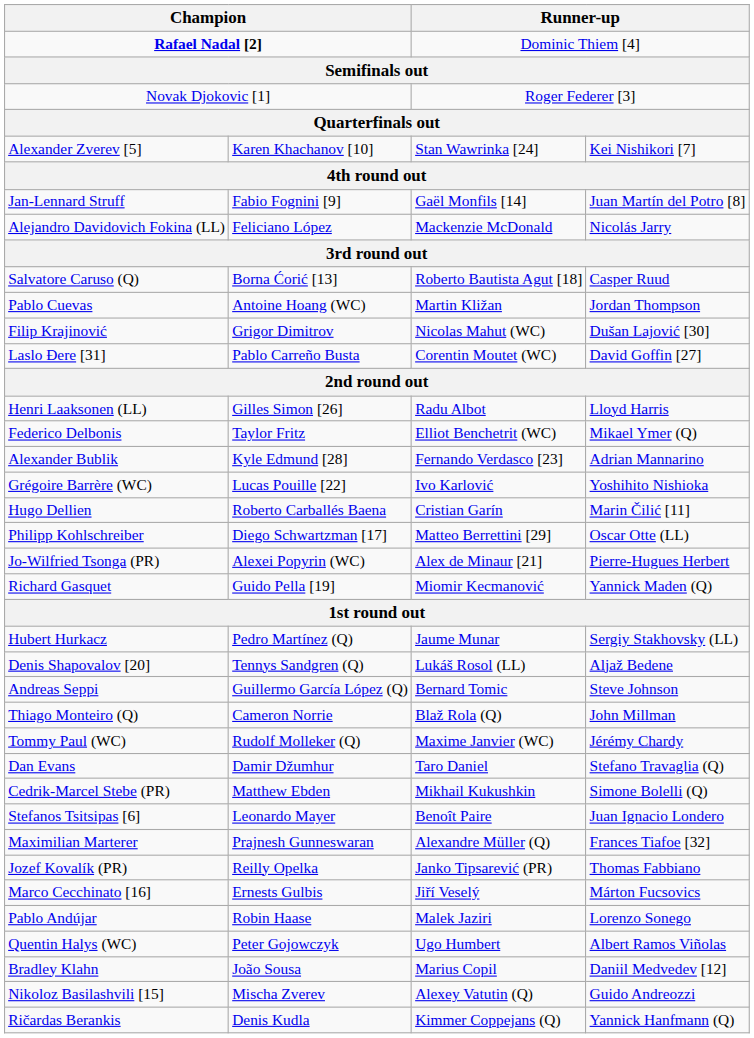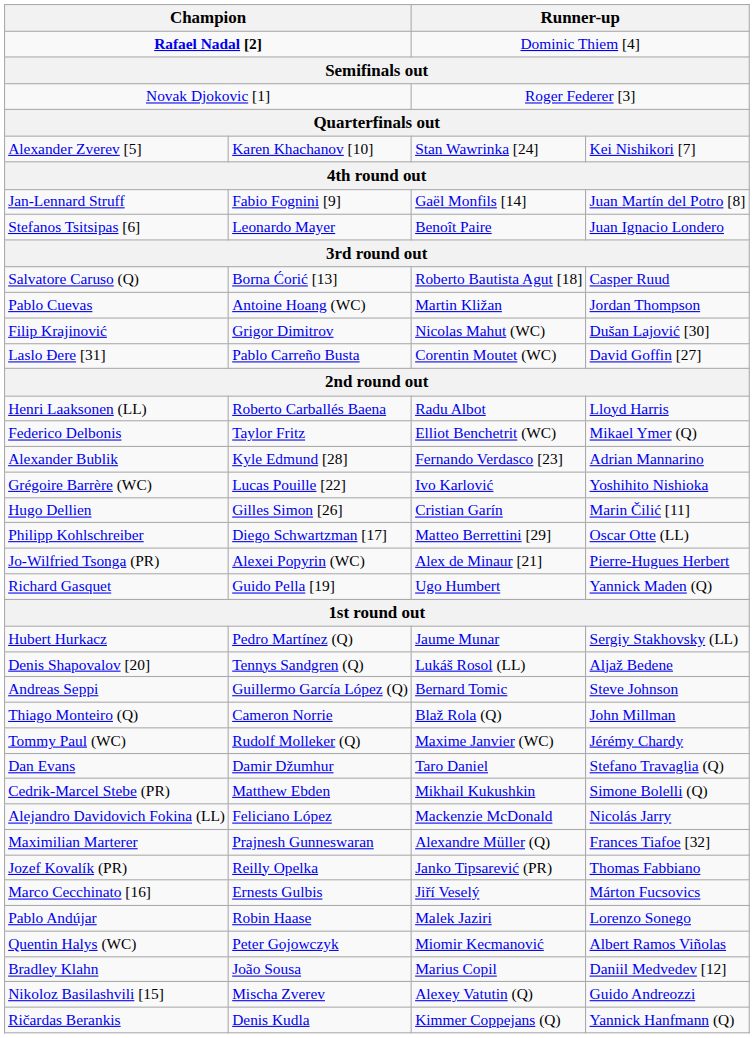 <table class="wikitable collapsible collapsed" style="font-size:90%">
 <tr style="font-size:110%">
 <th colspan="2"><strong>Champion</strong></th>
 <th colspan="2"><strong>Runner-up</strong></th>
 </tr>
 <tr style="text-align:center;">
 <td colspan="2"> <strong><a href='#'>Rafael Nadal</a> [2]</strong></td>
 <td colspan="2"> <a href='#'>Dominic Thiem</a> [4]</td>
 </tr>
 <tr style="font-size:110%">
 <th colspan="4">Semifinals out</th>
 </tr>
 <tr style="text-align:center;">
 <td colspan="2"> <a href='#'>Novak Djokovic</a> [1]</td>
 <td colspan="2"> <a href='#'>Roger Federer</a> [3]</td>
 </tr>
 <tr style="font-size:110%">
 <th colspan="4">Quarterfinals out</th>
 </tr>
 <tr>
 <td> <a href='#'>Alexander Zverev</a> [5]</td>
 <td> <a href='#'>Karen Khachanov</a> [10]</td>
 <td> <a href='#'>Stan Wawrinka</a> [24]</td>
 <td> <a href='#'>Kei Nishikori</a> [7]</td>
 </tr>
 <tr style="font-size:110%">
 <th colspan="4">4th round out</th>
 </tr>
 <tr>
 <td> <a href='#'>Jan-Lennard Struff</a></td>
 <td> <a href='#'>Fabio Fognini</a> [9]</td>
 <td> <a href='#'>Gaël Monfils</a> [14]</td>
 <td> <a href='#'>Juan Martín del Potro</a> [8]</td>
 </tr>
 <tr>
-<td> <a href='#'>Alejandro Davidovich Fokina</a> (LL)</td>
-<td> <a href='#'>Feliciano López</a></td>
-<td> <a href='#'>Mackenzie McDonald</a></td>
-<td> <a href='#'>Nicolás Jarry</a></td>
+<td> <a href='#'>Stefanos Tsitsipas</a> [6]</td>
+<td> <a href='#'>Leonardo Mayer</a></td>
+<td> <a href='#'>Benoît Paire</a></td>
+<td> <a href='#'>Juan Ignacio Londero</a></td>
 </tr>
 <tr style="font-size:110%">
 <th colspan="4">3rd round out</th>
 </tr>
 <tr>
 <td> <a href='#'>Salvatore Caruso</a> (Q)</td>
 <td> <a href='#'>Borna Ćorić</a> [13]</td>
 <td> <a href='#'>Roberto Bautista Agut</a> [18]</td>
 <td> <a href='#'>Casper Ruud</a></td>
 </tr>
 <tr>
 <td> <a href='#'>Pablo Cuevas</a></td>
 <td> <a href='#'>Antoine Hoang</a> (WC)</td>
 <td> <a href='#'>Martin Kližan</a></td>
 <td> <a href='#'>Jordan Thompson</a></td>
 </tr>
 <tr>
 <td> <a href='#'>Filip Krajinović</a></td>
 <td> <a href='#'>Grigor Dimitrov</a></td>
 <td> <a href='#'>Nicolas Mahut</a> (WC)</td>
 <td> <a href='#'>Dušan Lajović</a> [30]</td>
 </tr>
 <tr>
 <td> <a href='#'>Laslo Đere</a> [31]</td>
 <td> <a href='#'>Pablo Carreño Busta</a></td>
 <td> <a href='#'>Corentin Moutet</a> (WC)</td>
 <td> <a href='#'>David Goffin</a> [27]</td>
 </tr>
 <tr style="font-size:110%">
 <th colspan="4">2nd round out</th>
 </tr>
 <tr>
 <td> <a href='#'>Henri Laaksonen</a> (LL)</td>
-<td> <a href='#'>Gilles Simon</a> [26]</td>
+<td> <a href='#'>Roberto Carballés Baena</a></td>
 <td> <a href='#'>Radu Albot</a></td>
 <td> <a href='#'>Lloyd Harris</a></td>
 </tr>
 <tr>
 <td> <a href='#'>Federico Delbonis</a></td>
 <td> <a href='#'>Taylor Fritz</a></td>
 <td> <a href='#'>Elliot Benchetrit</a> (WC)</td>
 <td> <a href='#'>Mikael Ymer</a> (Q)</td>
 </tr>
 <tr>
 <td> <a href='#'>Alexander Bublik</a></td>
 <td> <a href='#'>Kyle Edmund</a> [28]</td>
 <td> <a href='#'>Fernando Verdasco</a> [23]</td>
 <td> <a href='#'>Adrian Mannarino</a></td>
 </tr>
 <tr>
 <td> <a href='#'>Grégoire Barrère</a> (WC)</td>
 <td> <a href='#'>Lucas Pouille</a> [22]</td>
 <td> <a href='#'>Ivo Karlović</a></td>
 <td> <a href='#'>Yoshihito Nishioka</a></td>
 </tr>
 <tr>
 <td> <a href='#'>Hugo Dellien</a></td>
-<td> <a href='#'>Roberto Carballés Baena</a></td>
+<td> <a href='#'>Gilles Simon</a> [26]</td>
 <td> <a href='#'>Cristian Garín</a></td>
 <td> <a href='#'>Marin Čilić</a> [11]</td>
 </tr>
 <tr>
 <td> <a href='#'>Philipp Kohlschreiber</a></td>
 <td> <a href='#'>Diego Schwartzman</a> [17]</td>
 <td> <a href='#'>Matteo Berrettini</a> [29]</td>
 <td> <a href='#'>Oscar Otte</a> (LL)</td>
 </tr>
 <tr>
 <td> <a href='#'>Jo-Wilfried Tsonga</a> (PR)</td>
 <td> <a href='#'>Alexei Popyrin</a> (WC)</td>
 <td> <a href='#'>Alex de Minaur</a> [21]</td>
 <td> <a href='#'>Pierre-Hugues Herbert</a></td>
 </tr>
 <tr>
 <td> <a href='#'>Richard Gasquet</a></td>
 <td> <a href='#'>Guido Pella</a> [19]</td>
-<td> <a href='#'>Miomir Kecmanović</a></td>
+<td> <a href='#'>Ugo Humbert</a></td>
 <td> <a href='#'>Yannick Maden</a> (Q)</td>
 </tr>
 <tr style="font-size:110%">
 <th colspan="4">1st round out</th>
 </tr>
 <tr>
 <td> <a href='#'>Hubert Hurkacz</a></td>
 <td> <a href='#'>Pedro Martínez</a> (Q)</td>
 <td> <a href='#'>Jaume Munar</a></td>
 <td> <a href='#'>Sergiy Stakhovsky</a> (LL)</td>
 </tr>
 <tr>
 <td> <a href='#'>Denis Shapovalov</a> [20]</td>
 <td> <a href='#'>Tennys Sandgren</a> (Q)</td>
 <td> <a href='#'>Lukáš Rosol</a> (LL)</td>
 <td> <a href='#'>Aljaž Bedene</a></td>
 </tr>
 <tr>
 <td> <a href='#'>Andreas Seppi</a></td>
 <td> <a href='#'>Guillermo García López</a> (Q)</td>
 <td> <a href='#'>Bernard Tomic</a></td>
 <td> <a href='#'>Steve Johnson</a></td>
 </tr>
 <tr>
 <td> <a href='#'>Thiago Monteiro</a> (Q)</td>
 <td> <a href='#'>Cameron Norrie</a></td>
 <td> <a href='#'>Blaž Rola</a> (Q)</td>
 <td> <a href='#'>John Millman</a></td>
 </tr>
 <tr>
 <td> <a href='#'>Tommy Paul</a> (WC)</td>
 <td> <a href='#'>Rudolf Molleker</a> (Q)</td>
 <td> <a href='#'>Maxime Janvier</a> (WC)</td>
 <td> <a href='#'>Jérémy Chardy</a></td>
 </tr>
 <tr>
 <td> <a href='#'>Dan Evans</a></td>
 <td> <a href='#'>Damir Džumhur</a></td>
 <td> <a href='#'>Taro Daniel</a></td>
 <td> <a href='#'>Stefano Travaglia</a> (Q)</td>
 </tr>
 <tr>
 <td> <a href='#'>Cedrik-Marcel Stebe</a> (PR)</td>
 <td> <a href='#'>Matthew Ebden</a></td>
 <td> <a href='#'>Mikhail Kukushkin</a></td>
 <td> <a href='#'>Simone Bolelli</a> (Q)</td>
 </tr>
 <tr>
-<td> <a href='#'>Stefanos Tsitsipas</a> [6]</td>
-<td> <a href='#'>Leonardo Mayer</a></td>
-<td> <a href='#'>Benoît Paire</a></td>
-<td> <a href='#'>Juan Ignacio Londero</a></td>
+<td> <a href='#'>Alejandro Davidovich Fokina</a> (LL)</td>
+<td> <a href='#'>Feliciano López</a></td>
+<td> <a href='#'>Mackenzie McDonald</a></td>
+<td> <a href='#'>Nicolás Jarry</a></td>
 </tr>
 <tr>
 <td> <a href='#'>Maximilian Marterer</a></td>
 <td> <a href='#'>Prajnesh Gunneswaran</a></td>
 <td> <a href='#'>Alexandre Müller</a> (Q)</td>
 <td> <a href='#'>Frances Tiafoe</a> [32]</td>
 </tr>
 <tr>
 <td> <a href='#'>Jozef Kovalík</a> (PR)</td>
 <td> <a href='#'>Reilly Opelka</a></td>
 <td> <a href='#'>Janko Tipsarević</a> (PR)</td>
 <td> <a href='#'>Thomas Fabbiano</a></td>
 </tr>
 <tr>
 <td> <a href='#'>Marco Cecchinato</a> [16]</td>
 <td> <a href='#'>Ernests Gulbis</a></td>
 <td> <a href='#'>Jiří Veselý</a></td>
 <td> <a href='#'>Márton Fucsovics</a></td>
 </tr>
 <tr>
 <td> <a href='#'>Pablo Andújar</a></td>
 <td> <a href='#'>Robin Haase</a></td>
 <td> <a href='#'>Malek Jaziri</a></td>
 <td> <a href='#'>Lorenzo Sonego</a></td>
 </tr>
 <tr>
 <td> <a href='#'>Quentin Halys</a> (WC)</td>
 <td> <a href='#'>Peter Gojowczyk</a></td>
-<td> <a href='#'>Ugo Humbert</a></td>
+<td> <a href='#'>Miomir Kecmanović</a></td>
 <td> <a href='#'>Albert Ramos Viñolas</a></td>
 </tr>
 <tr>
 <td> <a href='#'>Bradley Klahn</a></td>
 <td> <a href='#'>João Sousa</a></td>
 <td> <a href='#'>Marius Copil</a></td>
 <td> <a href='#'>Daniil Medvedev</a> [12]</td>
 </tr>
 <tr>
 <td> <a href='#'>Nikoloz Basilashvili</a> [15]</td>
 <td> <a href='#'>Mischa Zverev</a></td>
 <td> <a href='#'>Alexey Vatutin</a> (Q)</td>
 <td> <a href='#'>Guido Andreozzi</a></td>
 </tr>
 <tr>
 <td> <a href='#'>Ričardas Berankis</a></td>
 <td> <a href='#'>Denis Kudla</a></td>
 <td> <a href='#'>Kimmer Coppejans</a> (Q)</td>
 <td> <a href='#'>Yannick Hanfmann</a> (Q)</td>
 </tr>
 </table>
